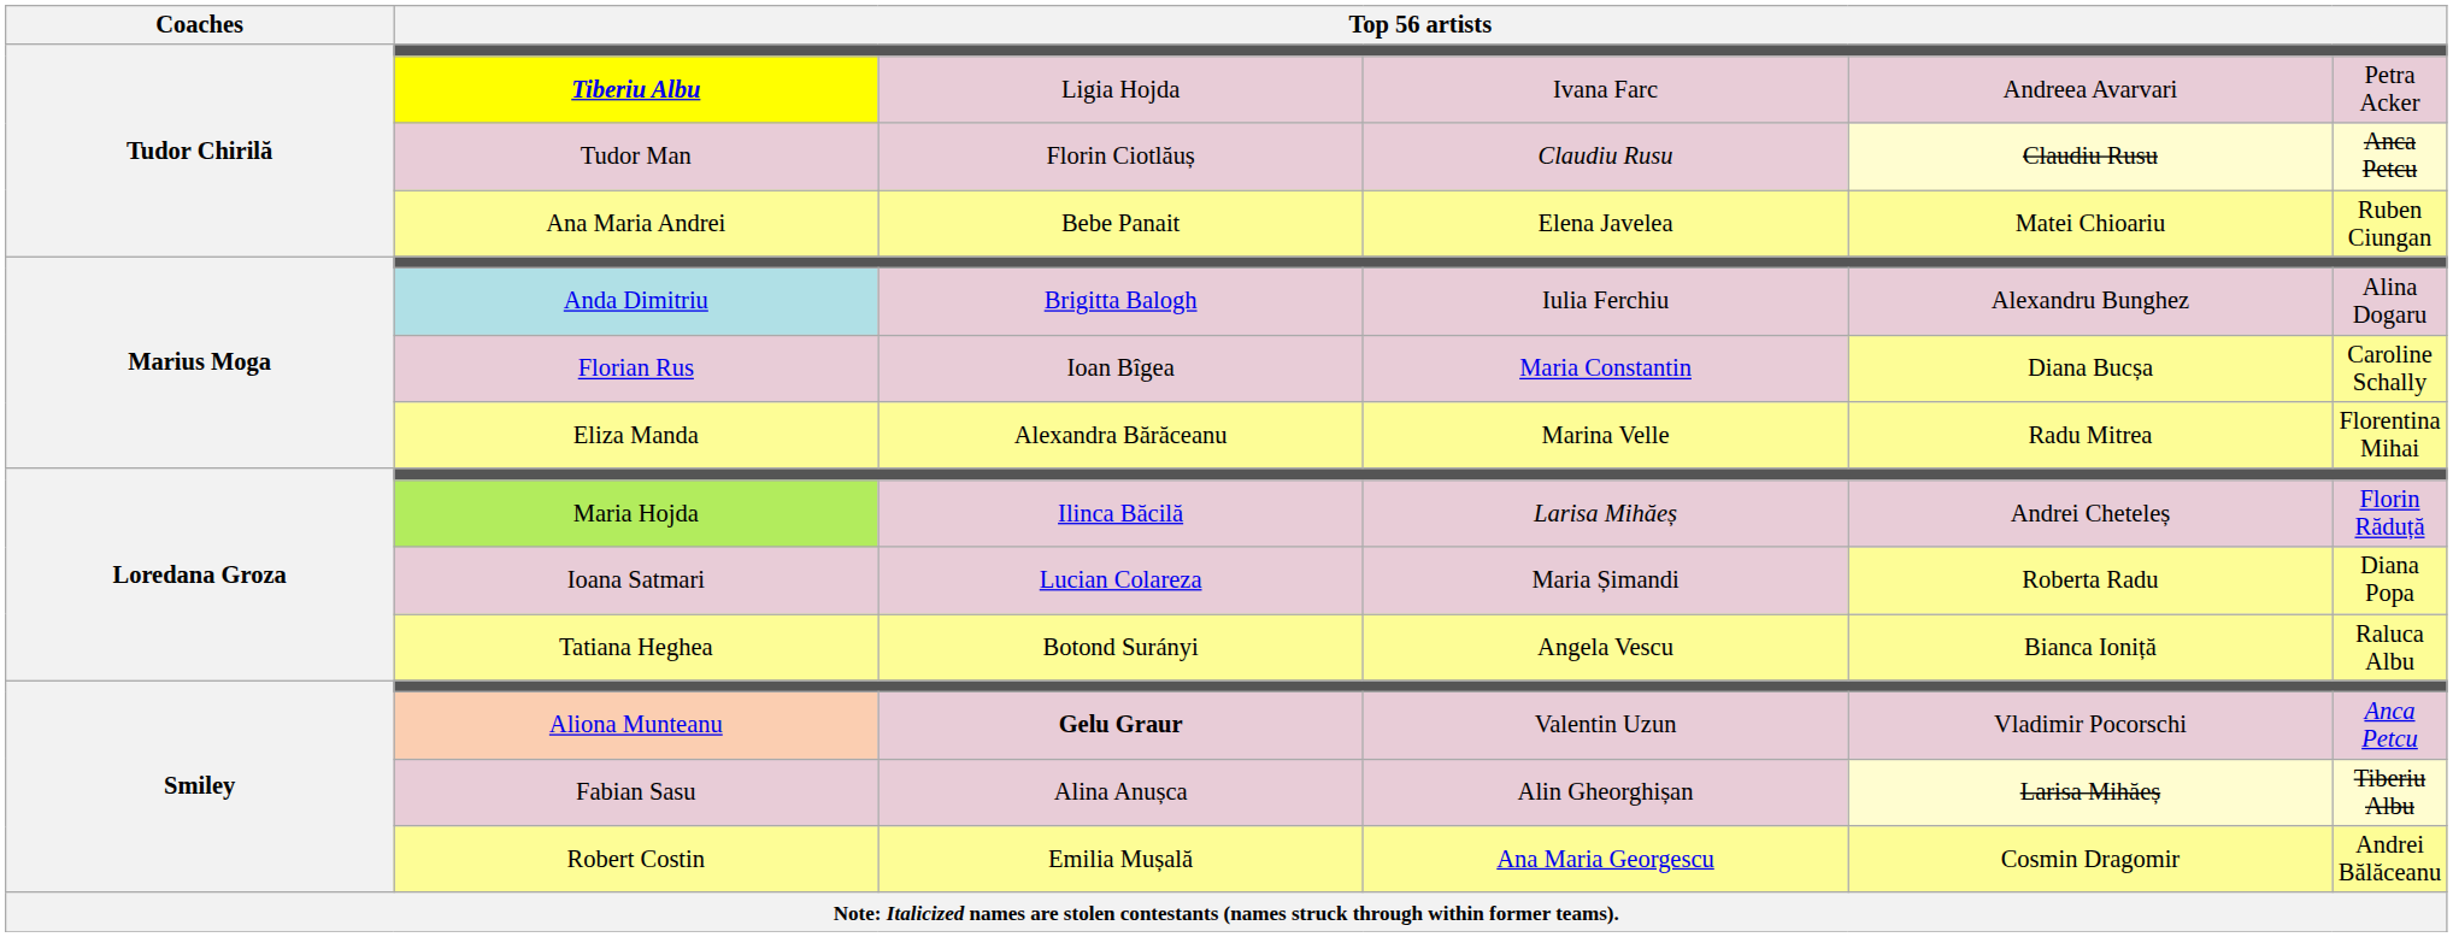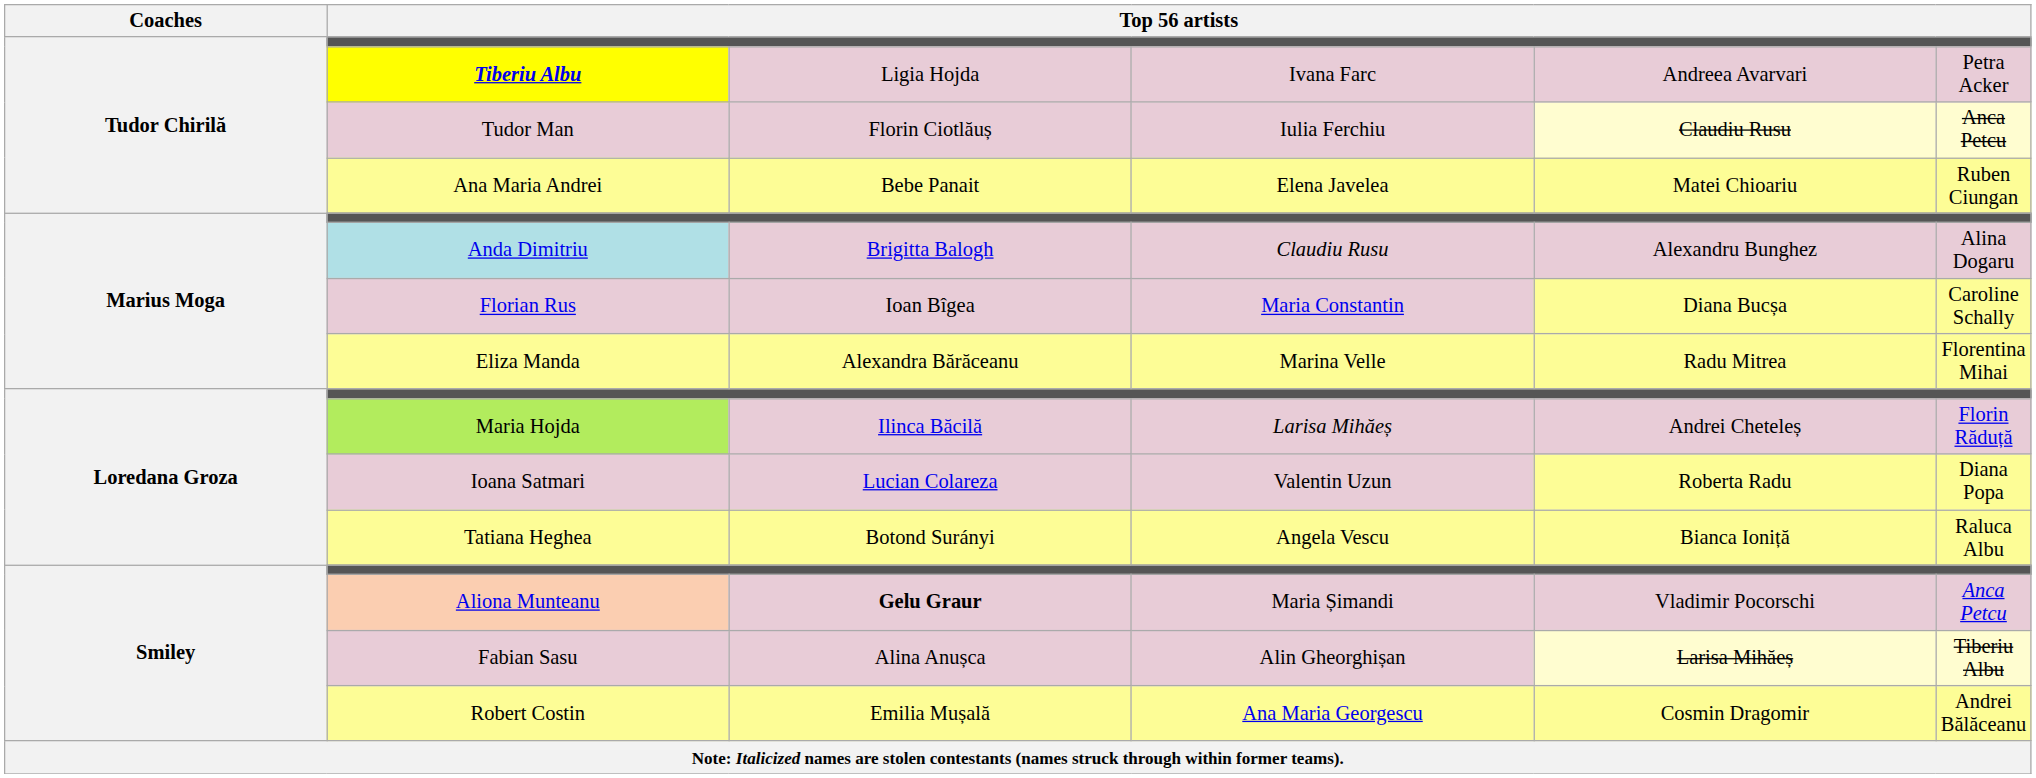 <table class="wikitable" style="text-align:center; width:100%;">
 <tr>
 <th scope="col" style="width:16%;">Coaches</th>
 <th scope="col" style="width:84%;" colspan="10">Top 56 artists</th>
 </tr>
 <tr>
 <th rowspan="4">Tudor Chirilă</th>
 <td colspan="5" style="background:#555"></td>
 </tr>
 <tr>
 <td width="20%" style="background:;" width="14%" bgcolor="yellow"><strong><em><a href='#'>Tiberiu Albu</a></em></strong></td>
 <td width="20%" style="background:;" width="14%" bgcolor="#e8ccd7">Ligia Hojda</td>
 <td width="20%" style="background:;" width="14%" bgcolor="#e8ccd7">Ivana Farc</td>
 <td width="20%" style="background:;" width="14%" bgcolor="#e8ccd7">Andreea Avarvari</td>
 <td width="20%" style="background:;" width="14%" bgcolor="#e8ccd7">Petra Acker</td>
 </tr>
 <tr>
 <td bgcolor="#e8ccd7">Tudor Man</td>
 <td bgcolor="#e8ccd7">Florin Ciotlăuș</td>
-<td bgcolor="#e8ccd7"><em>Claudiu Rusu</em></td>
+<td bgcolor="#e8ccd7">Iulia Ferchiu</td>
 <td bgcolor="#fffdd0"><s>Claudiu Rusu</s></td>
 <td bgcolor="#fffdd0"><s>Anca Petcu</s></td>
 </tr>
 <tr>
 <td bgcolor="#fdfd96">Ana Maria Andrei</td>
 <td bgcolor="#fdfd96">Bebe Panait</td>
 <td bgcolor="#fdfd96">Elena Javelea</td>
 <td bgcolor="#fdfd96">Matei Chioariu</td>
 <td bgcolor="#fdfd96">Ruben Ciungan</td>
 </tr>
 <tr>
 <th rowspan="4">Marius Moga</th>
 <td colspan="5" style="background:#555"></td>
 </tr>
 <tr>
 <td bgcolor="#b0e0e6"><a href='#'>Anda Dimitriu</a></td>
 <td bgcolor="#e8ccd7"><a href='#'>Brigitta Balogh</a></td>
-<td bgcolor="#e8ccd7">Iulia Ferchiu</td>
+<td bgcolor="#e8ccd7"><em>Claudiu Rusu</em></td>
 <td bgcolor="#e8ccd7">Alexandru Bunghez</td>
 <td bgcolor="#e8ccd7">Alina Dogaru</td>
 </tr>
 <tr>
 <td bgcolor="#e8ccd7"><a href='#'>Florian Rus</a></td>
 <td bgcolor="#e8ccd7">Ioan Bîgea</td>
 <td bgcolor="#e8ccd7"><a href='#'>Maria Constantin</a></td>
 <td bgcolor="#fdfd96">Diana Bucșa</td>
 <td bgcolor="#fdfd96">Caroline Schally</td>
 </tr>
 <tr>
 <td bgcolor="#fdfd96">Eliza Manda</td>
 <td bgcolor="#fdfd96">Alexandra Bărăceanu</td>
 <td bgcolor="#fdfd96">Marina Velle</td>
 <td bgcolor="#fdfd96">Radu Mitrea</td>
 <td bgcolor="#fdfd96">Florentina Mihai</td>
 </tr>
 <tr>
 <th rowspan="4">Loredana Groza</th>
 <td colspan="5" style="background:#555"></td>
 </tr>
 <tr>
 <td bgcolor="#b2ec5d">Maria Hojda</td>
 <td bgcolor="#e8ccd7"><a href='#'>Ilinca Băcilă</a></td>
 <td bgcolor="#e8ccd7"><em>Larisa Mihăeș</em></td>
 <td bgcolor="#e8ccd7">Andrei Cheteleș</td>
 <td bgcolor="#e8ccd7"><a href='#'>Florin Răduță</a></td>
 </tr>
 <tr>
 <td bgcolor="#e8ccd7">Ioana Satmari</td>
 <td bgcolor="#e8ccd7"><a href='#'>Lucian Colareza</a></td>
-<td bgcolor="#e8ccd7">Maria Șimandi</td>
+<td bgcolor="#e8ccd7">Valentin Uzun</td>
 <td bgcolor="#fdfd96">Roberta Radu</td>
 <td bgcolor="#fdfd96">Diana Popa</td>
 </tr>
 <tr>
 <td bgcolor="#fdfd96">Tatiana Heghea</td>
 <td bgcolor="#fdfd96">Botond Surányi</td>
 <td bgcolor="#fdfd96">Angela Vescu</td>
 <td bgcolor="#fdfd96">Bianca Ioniță</td>
 <td bgcolor="#fdfd96">Raluca Albu</td>
 </tr>
 <tr>
 <th rowspan="4">Smiley</th>
 <td colspan="5" style="background:#555"></td>
 </tr>
 <tr>
 <td bgcolor="#fbceb1"><a href='#'>Aliona Munteanu</a></td>
 <td bgcolor="#e8ccd7"><strong>Gelu Graur</strong></td>
-<td bgcolor="#e8ccd7">Valentin Uzun</td>
+<td bgcolor="#e8ccd7">Maria Șimandi</td>
 <td bgcolor="#e8ccd7">Vladimir Pocorschi</td>
 <td bgcolor="#e8ccd7"><em><a href='#'>Anca Petcu</a></em></td>
 </tr>
 <tr>
 <td bgcolor="#e8ccd7">Fabian Sasu</td>
 <td bgcolor="#e8ccd7">Alina Anușca</td>
 <td bgcolor="#e8ccd7">Alin Gheorghișan</td>
 <td bgcolor="#fffdd0"><s>Larisa Mihăeș</s></td>
 <td bgcolor="#fffdd0"><s>Tiberiu Albu</s></td>
 </tr>
 <tr>
 <td bgcolor="#fdfd96">Robert Costin</td>
 <td bgcolor="#fdfd96">Emilia Mușală</td>
 <td bgcolor="#fdfd96"><a href='#'>Ana Maria Georgescu</a></td>
 <td bgcolor="#fdfd96">Cosmin Dragomir</td>
 <td bgcolor="#fdfd96">Andrei Bălăceanu</td>
 </tr>
 <tr>
 <th colspan="6"><small>Note: <em>Italicized</em> names are stolen contestants (names struck through within former teams).</small></th>
 </tr>
 </table>
